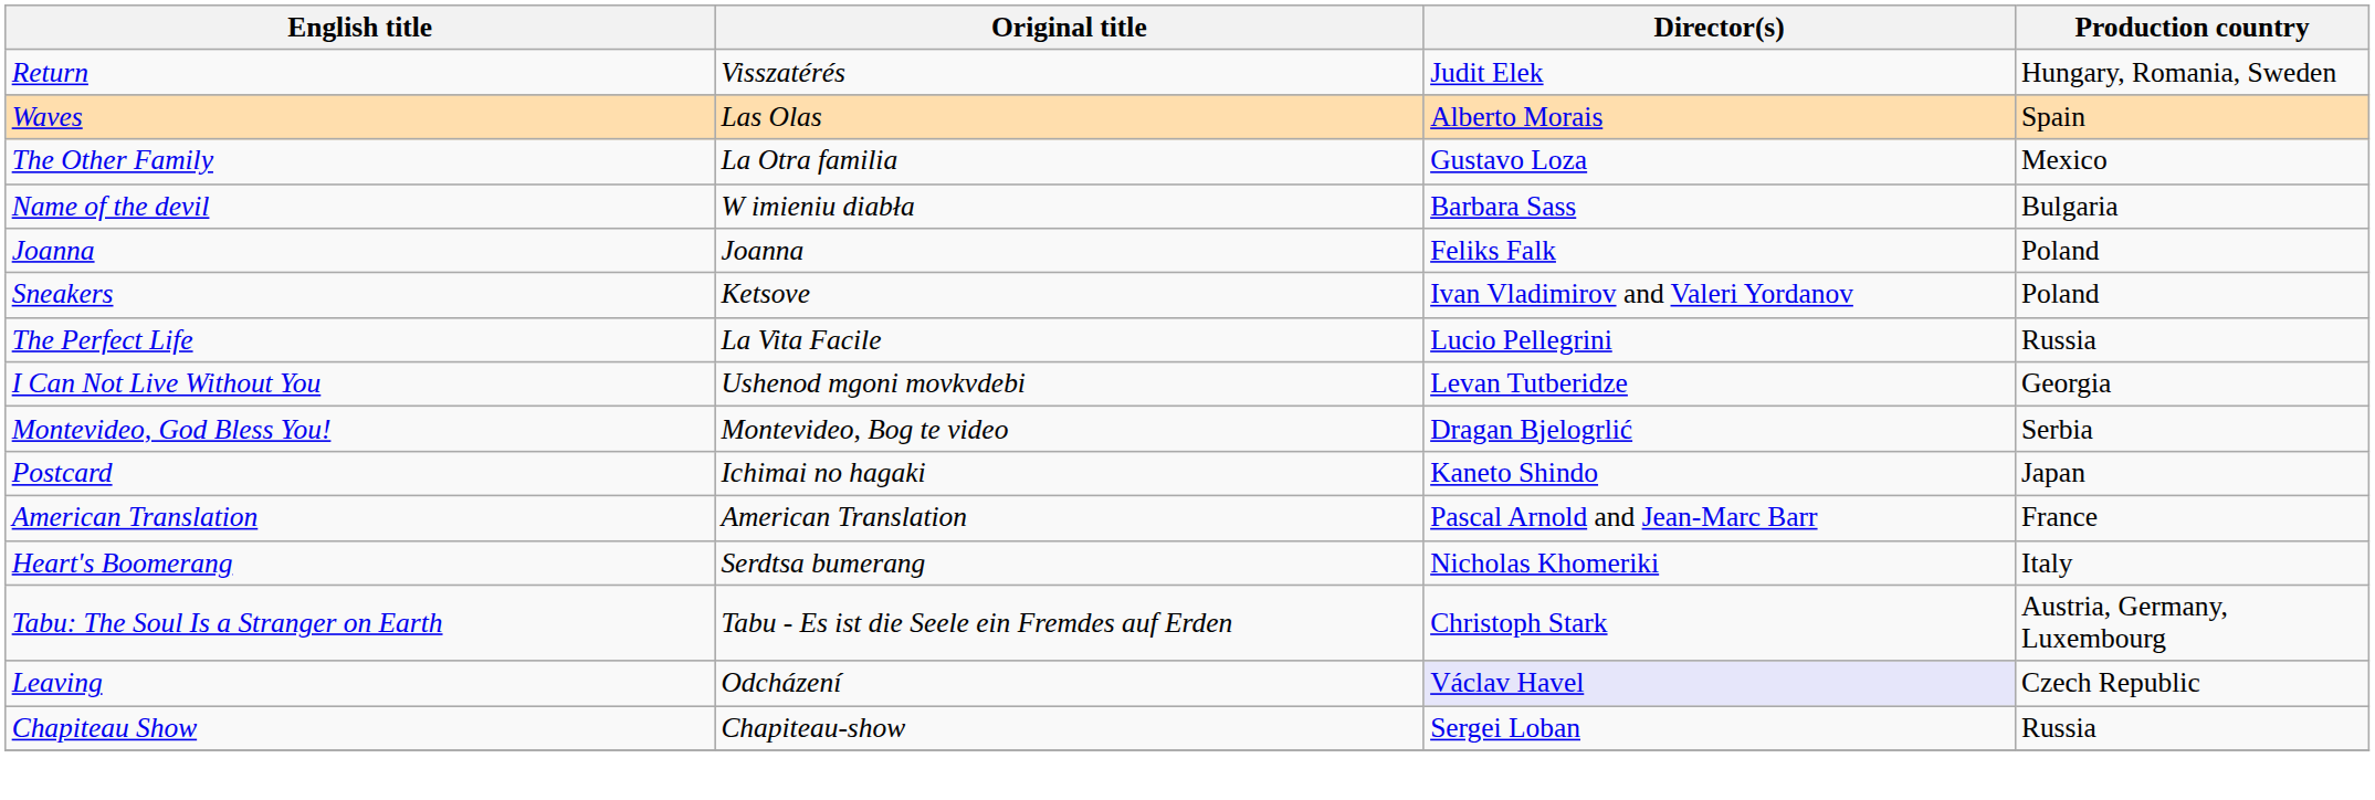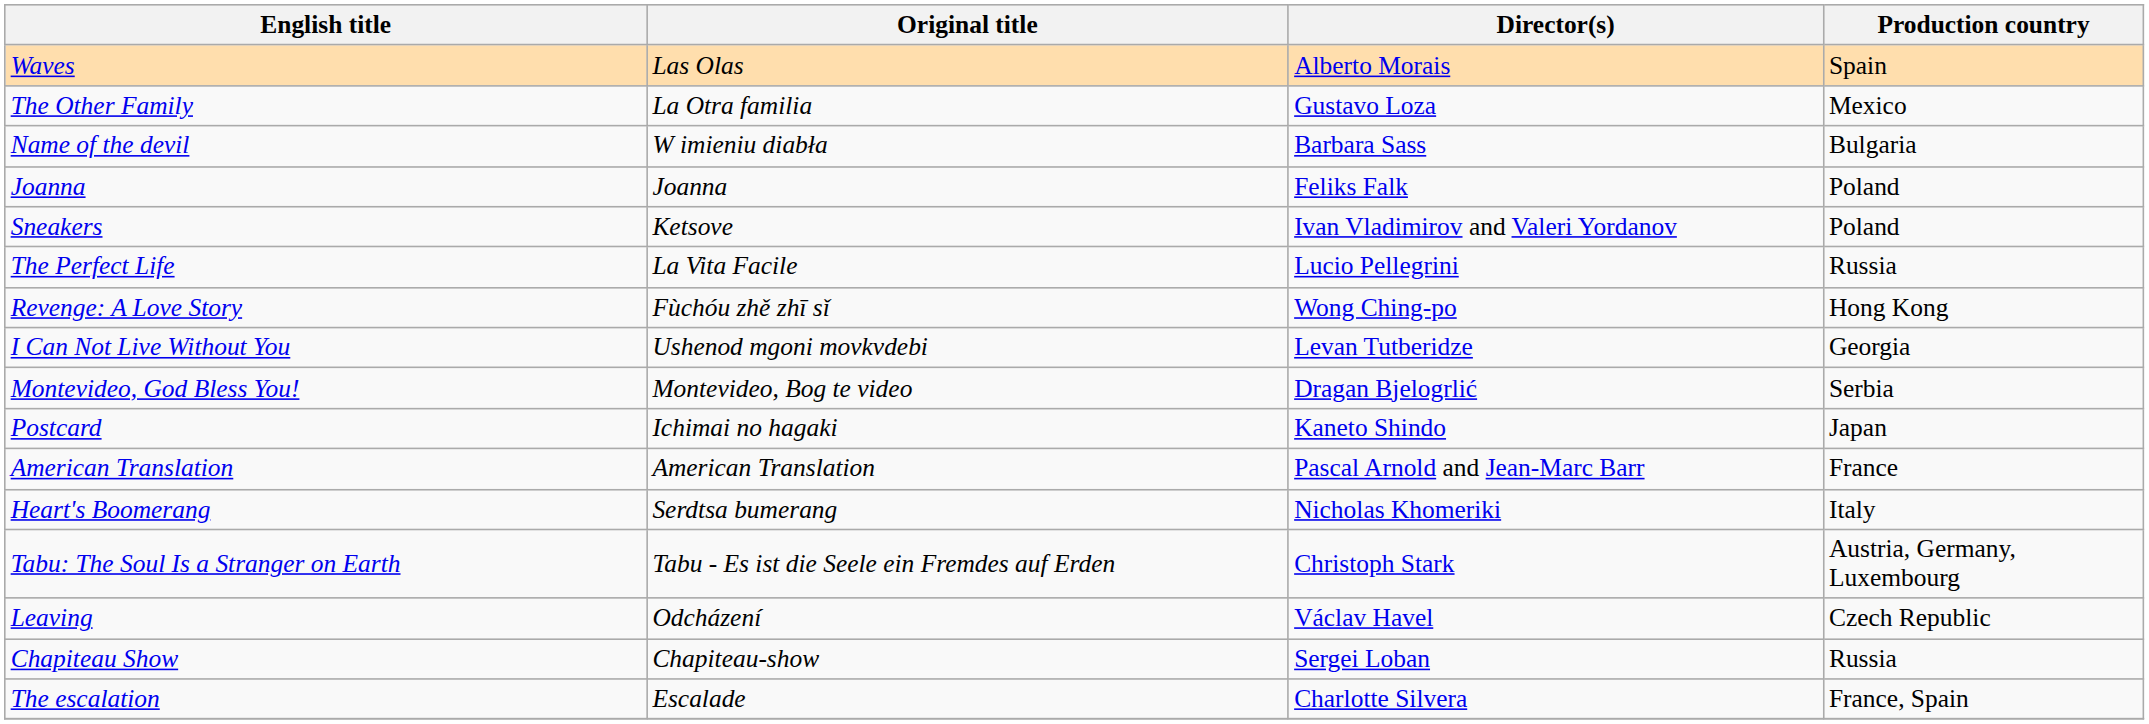 <table class="sortable wikitable" width="85%" cellpadding="5">
 <tr>
 <th width="30%">English title</th>
 <th width="30%">Original title</th>
 <th width="25%">Director(s)</th>
 <th width="15%">Production country</th>
-</tr>
-<tr>
-<td><em><a href='#'>Return</a></em></td>
-<td><em>Visszatérés</em></td>
-<td><a href='#'>Judit Elek</a></td>
-<td>Hungary, Romania, Sweden</td>
 </tr>
 <tr style="background:#FFDEAD;">
 <td><em><a href='#'>Waves</a></em></td>
 <td><em>Las Olas</em></td>
 <td><a href='#'>Alberto Morais</a></td>
 <td>Spain</td>
 </tr>
 <tr>
 <td><em><a href='#'>The Other Family</a></em></td>
 <td><em>La Otra familia</em></td>
 <td><a href='#'>Gustavo Loza</a></td>
 <td>Mexico</td>
 </tr>
 <tr>
 <td><em><a href='#'>Name of the devil</a></em></td>
 <td><em>W imieniu diabła</em></td>
 <td><a href='#'>Barbara Sass</a></td>
 <td>Bulgaria</td>
 </tr>
 <tr>
 <td><em><a href='#'>Joanna</a></em></td>
 <td><em>Joanna</em></td>
 <td><a href='#'>Feliks Falk</a></td>
 <td>Poland</td>
 </tr>
 <tr>
 <td><em><a href='#'>Sneakers</a></em></td>
 <td><em>Ketsove</em></td>
 <td><a href='#'>Ivan Vladimirov</a> and <a href='#'>Valeri Yordanov</a></td>
 <td>Poland</td>
 </tr>
 <tr>
 <td><em><a href='#'>The Perfect Life</a></em></td>
 <td><em>La Vita Facile</em></td>
 <td><a href='#'>Lucio Pellegrini</a></td>
 <td>Russia</td>
+</tr>
+<tr>
+<td><em><a href='#'>Revenge: A Love Story</a></em></td>
+<td><em>Fùchóu zhě zhī sǐ</em></td>
+<td><a href='#'>Wong Ching-po</a></td>
+<td>Hong Kong</td>
 </tr>
 <tr>
 <td><em><a href='#'>I Can Not Live Without You</a></em></td>
 <td><em>Ushenod mgoni movkvdebi</em></td>
 <td><a href='#'>Levan Tutberidze</a></td>
 <td>Georgia</td>
 </tr>
 <tr>
 <td><em><a href='#'>Montevideo, God Bless You!</a></em></td>
 <td><em>Montevideo, Bog te video</em></td>
 <td><a href='#'>Dragan Bjelogrlić</a></td>
 <td>Serbia</td>
 </tr>
 <tr>
 <td><em><a href='#'>Postcard</a></em></td>
 <td><em>Ichimai no hagaki</em></td>
 <td><a href='#'>Kaneto Shindo</a></td>
 <td>Japan</td>
 </tr>
 <tr>
 <td><em><a href='#'>American Translation</a></em></td>
 <td><em>American Translation</em></td>
 <td><a href='#'>Pascal Arnold</a> and <a href='#'>Jean-Marc Barr</a></td>
 <td>France</td>
 </tr>
 <tr>
 <td><em><a href='#'>Heart's Boomerang</a></em></td>
 <td><em>Serdtsa bumerang</em></td>
 <td><a href='#'>Nicholas Khomeriki</a></td>
 <td>Italy</td>
 </tr>
 <tr>
 <td><em><a href='#'>Tabu: The Soul Is a Stranger on Earth</a></em></td>
 <td><em>Tabu - Es ist die Seele ein Fremdes auf Erden</em></td>
 <td><a href='#'>Christoph Stark</a></td>
 <td>Austria, Germany, Luxembourg</td>
 </tr>
 <tr>
 <td><em><a href='#'>Leaving</a></em></td>
 <td><em>Odcházení</em></td>
-<td style="background: lavender;"><a href='#'>Václav Havel</a></td>
+<td><a href='#'>Václav Havel</a></td>
 <td>Czech Republic</td>
 </tr>
 <tr>
 <td><em><a href='#'>Chapiteau Show</a></em></td>
 <td><em>Chapiteau-show</em></td>
 <td><a href='#'>Sergei Loban</a></td>
 <td>Russia</td>
 </tr>
 <tr>
+<td><em><a href='#'>The escalation</a></em></td>
+<td><em>Escalade</em></td>
+<td><a href='#'>Charlotte Silvera</a></td>
+<td>France, Spain</td>
+</tr>
+<tr>
 </tr>
 </table>
